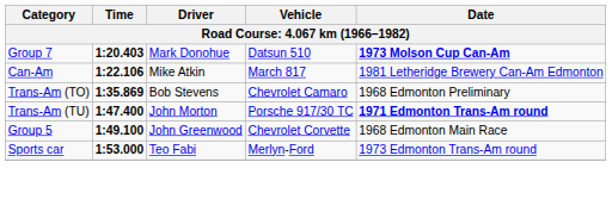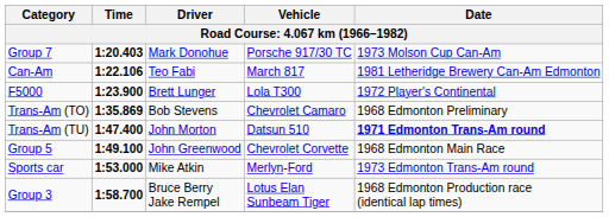 <table class="wikitable">
 <tr>
 <th>Category</th>
 <th>Time</th>
 <th>Driver</th>
 <th>Vehicle</th>
 <th>Date</th>
 </tr>
 <tr>
 <th colspan=5>Road Course: 4.067 km (1966–1982)</th>
 </tr>
 <tr>
 <td><a href='#'>Group 7</a></td>
 <td><strong>1:20.403</strong></td>
 <td><a href='#'>Mark Donohue</a></td>
-<td><a href='#'>Datsun 510</a></td>
-<td><strong><a href='#'>1973 Molson Cup Can-Am</a></strong></td>
+<td><a href='#'>Porsche 917/30 TC</a></td>
+<td><a href='#'>1973 Molson Cup Can-Am</a></td>
 </tr>
 <tr>
 <td><a href='#'>Can-Am</a></td>
 <td><strong>1:22.106</strong></td>
-<td>Mike Atkin</td>
+<td><a href='#'>Teo Fabi</a></td>
 <td><a href='#'>March 817</a></td>
 <td><a href='#'>1981 Letheridge Brewery Can-Am Edmonton</a></td>
+</tr>
+<tr>
+<td><a href='#'>F5000</a></td>
+<td><strong>1:23.900</strong></td>
+<td><a href='#'>Brett Lunger</a></td>
+<td><a href='#'>Lola T300</a></td>
+<td><a href='#'>1972 Player's Continental</a></td>
 </tr>
 <tr>
 <td><a href='#'>Trans-Am</a> (TO)</td>
 <td><strong>1:35.869</strong></td>
 <td>Bob Stevens</td>
 <td><a href='#'>Chevrolet Camaro</a></td>
 <td>1968 Edmonton Preliminary</td>
 </tr>
 <tr>
 <td><a href='#'>Trans-Am</a> (TU)</td>
 <td><strong>1:47.400</strong></td>
 <td><a href='#'>John Morton</a></td>
-<td><a href='#'>Porsche 917/30 TC</a></td>
+<td><a href='#'>Datsun 510</a></td>
 <td><strong><a href='#'>1971 Edmonton Trans-Am round</a></strong></td>
 </tr>
 <tr>
 <td><a href='#'>Group 5</a></td>
 <td><strong>1:49.100</strong></td>
 <td><a href='#'>John Greenwood</a></td>
 <td><a href='#'>Chevrolet Corvette</a></td>
 <td>1968 Edmonton Main Race</td>
 </tr>
 <tr>
 <td><a href='#'>Sports car</a></td>
 <td><strong>1:53.000</strong></td>
-<td><a href='#'>Teo Fabi</a></td>
+<td>Mike Atkin</td>
 <td><a href='#'>Merlyn</a>-<a href='#'>Ford</a></td>
 <td><a href='#'>1973 Edmonton Trans-Am round</a></td>
 </tr>
 <tr>
+<td><a href='#'>Group 3</a></td>
+<td><strong>1:58.700</strong></td>
+<td>Bruce Berry<br>Jake Rempel</td>
+<td><a href='#'>Lotus Elan</a><br><a href='#'>Sunbeam Tiger</a></td>
+<td>1968 Edmonton Production race<br>(identical lap times)</td>
+</tr>
+<tr>
 </tr>
 </table>
